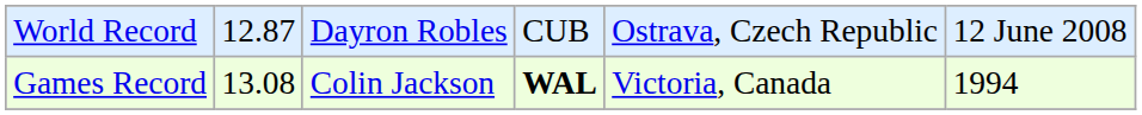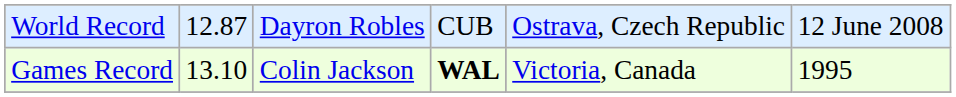 <table class="wikitable">
 <tr bgcolor = "ddeeff">
 <td><a href='#'>World Record</a></td>
 <td>12.87</td>
 <td><a href='#'>Dayron Robles</a></td>
 <td>CUB</td>
 <td><a href='#'>Ostrava</a>, Czech Republic</td>
 <td>12 June 2008</td>
 </tr>
 <tr bgcolor = "eeffdd">
 <td><a href='#'>Games Record</a></td>
-<td>13.08</td>
+<td>13.10</td>
 <td><a href='#'>Colin Jackson</a></td>
 <td><strong>WAL</strong></td>
 <td><a href='#'>Victoria</a>, Canada</td>
-<td>1994</td>
+<td>1995</td>
 </tr>
 </table>
